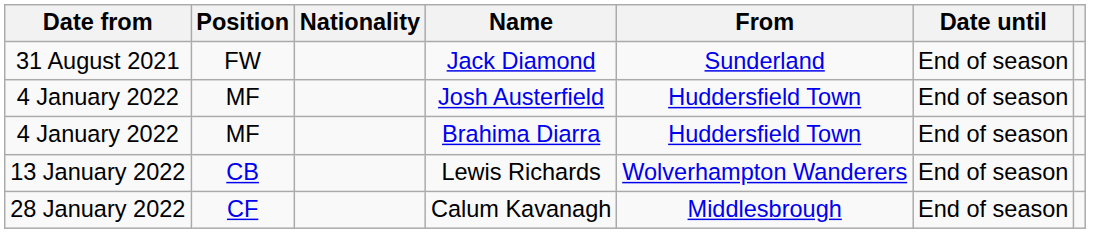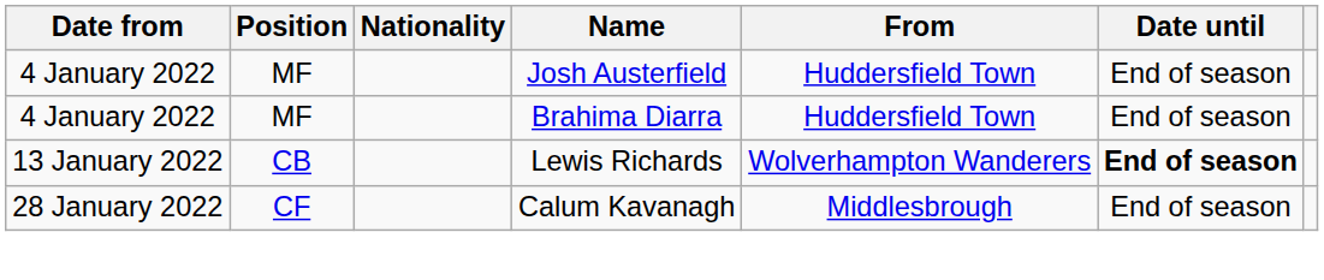 <table class="wikitable" style="text-align:center;">
 <tr>
 <th>Date from</th>
 <th>Position</th>
 <th>Nationality</th>
 <th>Name</th>
 <th>From</th>
 <th>Date until</th>
 <th></th>
-</tr>
-<tr>
-<td>31 August 2021</td>
-<td>FW</td>
-<td></td>
-<td><a href='#'>Jack Diamond</a></td>
-<td> <a href='#'>Sunderland</a></td>
-<td>End of season</td>
-<td></td>
 </tr>
 <tr>
 <td>4 January 2022</td>
 <td>MF</td>
 <td></td>
 <td><a href='#'>Josh Austerfield</a></td>
 <td> <a href='#'>Huddersfield Town</a></td>
 <td>End of season</td>
 <td></td>
 </tr>
 <tr>
 <td>4 January 2022</td>
 <td>MF</td>
 <td></td>
 <td><a href='#'>Brahima Diarra</a></td>
 <td> <a href='#'>Huddersfield Town</a></td>
 <td>End of season</td>
 <td></td>
 </tr>
 <tr>
 <td>13 January 2022</td>
 <td><a href='#'>CB</a></td>
 <td></td>
 <td>Lewis Richards</td>
 <td> <a href='#'>Wolverhampton Wanderers</a></td>
-<td>End of season</td>
+<td><strong>End of season</strong></td>
 <td></td>
 </tr>
 <tr>
 <td>28 January 2022</td>
 <td><a href='#'>CF</a></td>
 <td></td>
 <td>Calum Kavanagh</td>
 <td> <a href='#'>Middlesbrough</a></td>
 <td>End of season</td>
 <td></td>
 </tr>
 </table>
